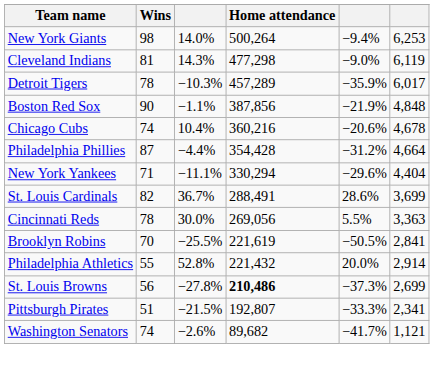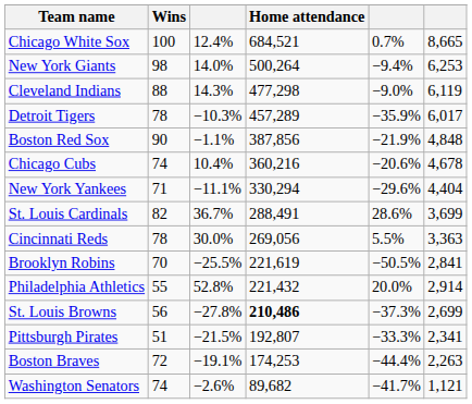 <table class="wikitable sortable">
 <tr style="text-align:center; font-size:larger;">
 </tr>
 <tr>
 <th>Team name</th>
 <th>Wins</th>
 <th></th>
 <th>Home attendance</th>
 <th></th>
 <th></th>
 </tr>
 <tr>
+<td><a href='#'>Chicago White Sox</a></td>
+<td>100</td>
+<td>12.4%</td>
+<td>684,521</td>
+<td>0.7%</td>
+<td>8,665</td>
+</tr>
+<tr>
 <td><a href='#'>New York Giants</a></td>
 <td>98</td>
 <td>14.0%</td>
 <td>500,264</td>
 <td>−9.4%</td>
 <td>6,253</td>
 </tr>
 <tr>
 <td><a href='#'>Cleveland Indians</a></td>
-<td>81</td>
+<td>88</td>
 <td>14.3%</td>
 <td>477,298</td>
 <td>−9.0%</td>
 <td>6,119</td>
 </tr>
 <tr>
 <td><a href='#'>Detroit Tigers</a></td>
 <td>78</td>
 <td>−10.3%</td>
 <td>457,289</td>
 <td>−35.9%</td>
 <td>6,017</td>
 </tr>
 <tr>
 <td><a href='#'>Boston Red Sox</a></td>
 <td>90</td>
 <td>−1.1%</td>
 <td>387,856</td>
 <td>−21.9%</td>
 <td>4,848</td>
 </tr>
 <tr>
 <td><a href='#'>Chicago Cubs</a></td>
 <td>74</td>
 <td>10.4%</td>
 <td>360,216</td>
 <td>−20.6%</td>
 <td>4,678</td>
-</tr>
-<tr>
-<td><a href='#'>Philadelphia Phillies</a></td>
-<td>87</td>
-<td>−4.4%</td>
-<td>354,428</td>
-<td>−31.2%</td>
-<td>4,664</td>
 </tr>
 <tr>
 <td><a href='#'>New York Yankees</a></td>
 <td>71</td>
 <td>−11.1%</td>
 <td>330,294</td>
 <td>−29.6%</td>
 <td>4,404</td>
 </tr>
 <tr>
 <td><a href='#'>St. Louis Cardinals</a></td>
 <td>82</td>
 <td>36.7%</td>
 <td>288,491</td>
 <td>28.6%</td>
 <td>3,699</td>
 </tr>
 <tr>
 <td><a href='#'>Cincinnati Reds</a></td>
 <td>78</td>
 <td>30.0%</td>
 <td>269,056</td>
 <td>5.5%</td>
 <td>3,363</td>
 </tr>
 <tr>
 <td><a href='#'>Brooklyn Robins</a></td>
 <td>70</td>
 <td>−25.5%</td>
 <td>221,619</td>
 <td>−50.5%</td>
 <td>2,841</td>
 </tr>
 <tr>
 <td><a href='#'>Philadelphia Athletics</a></td>
 <td>55</td>
 <td>52.8%</td>
 <td>221,432</td>
 <td>20.0%</td>
 <td>2,914</td>
 </tr>
 <tr>
 <td><a href='#'>St. Louis Browns</a></td>
 <td>56</td>
 <td>−27.8%</td>
 <td><strong>210,486</strong></td>
 <td>−37.3%</td>
 <td>2,699</td>
 </tr>
 <tr>
 <td><a href='#'>Pittsburgh Pirates</a></td>
 <td>51</td>
 <td>−21.5%</td>
 <td>192,807</td>
 <td>−33.3%</td>
 <td>2,341</td>
 </tr>
 <tr>
+<td><a href='#'>Boston Braves</a></td>
+<td>72</td>
+<td>−19.1%</td>
+<td>174,253</td>
+<td>−44.4%</td>
+<td>2,263</td>
+</tr>
+<tr>
 <td><a href='#'>Washington Senators</a></td>
 <td>74</td>
 <td>−2.6%</td>
 <td>89,682</td>
 <td>−41.7%</td>
 <td>1,121</td>
 </tr>
 </table>
